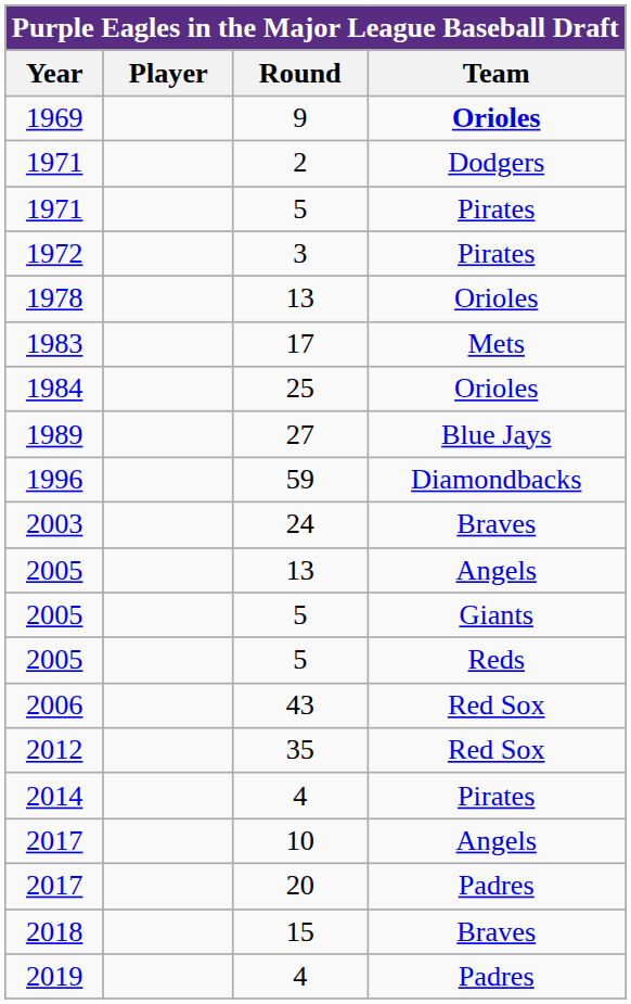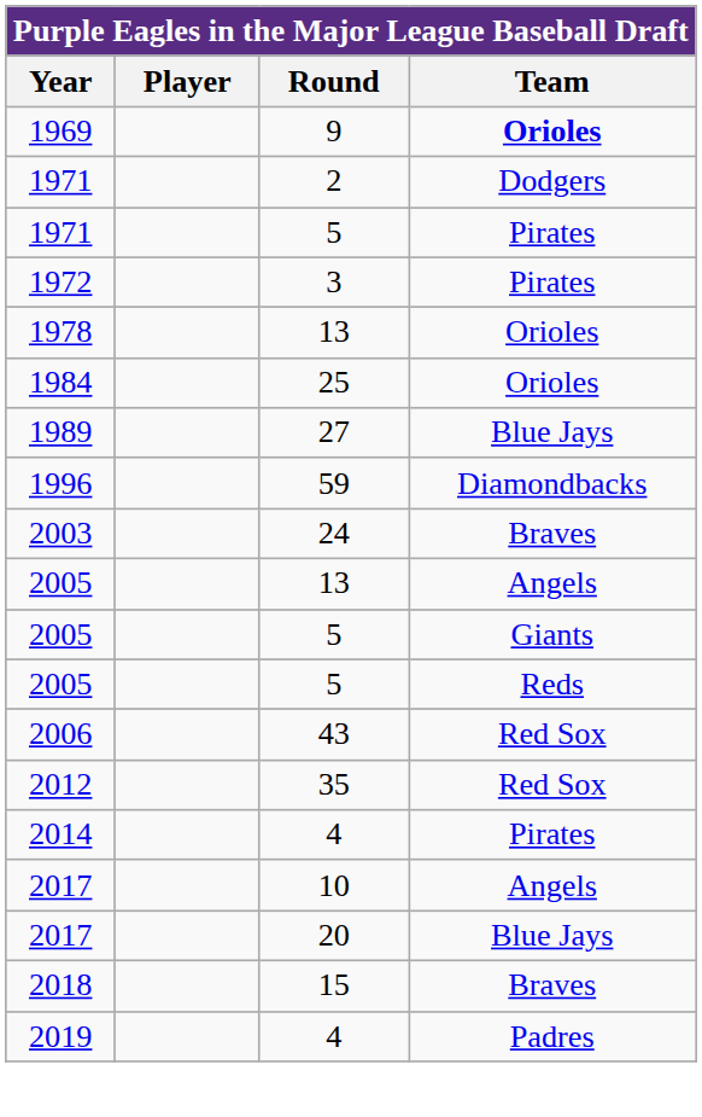 <table class="wikitable sortable collapsible collapsed" style="text-align:center">
 <tr>
 <th colspan=4 style="background:#582C83; color:#FFFFFF">Purple Eagles in the Major League Baseball Draft</th>
 </tr>
 <tr>
 <th>Year</th>
 <th>Player</th>
 <th>Round</th>
 <th>Team</th>
 </tr>
 <tr>
 <td><a href='#'>1969</a></td>
 <td></td>
 <td>9</td>
 <td><strong><a href='#'>Orioles</a></strong></td>
 </tr>
 <tr>
 <td><a href='#'>1971</a></td>
 <td></td>
 <td>2</td>
 <td><a href='#'>Dodgers</a></td>
 </tr>
 <tr>
 <td><a href='#'>1971</a></td>
 <td></td>
 <td>5</td>
 <td><a href='#'>Pirates</a></td>
 </tr>
 <tr>
 <td><a href='#'>1972</a></td>
 <td></td>
 <td>3</td>
 <td><a href='#'>Pirates</a></td>
 </tr>
 <tr>
 <td><a href='#'>1978</a></td>
 <td></td>
 <td>13</td>
 <td><a href='#'>Orioles</a></td>
-</tr>
-<tr>
-<td><a href='#'>1983</a></td>
-<td></td>
-<td>17</td>
-<td><a href='#'>Mets</a></td>
 </tr>
 <tr>
 <td><a href='#'>1984</a></td>
 <td></td>
 <td>25</td>
 <td><a href='#'>Orioles</a></td>
 </tr>
 <tr>
 <td><a href='#'>1989</a></td>
 <td></td>
 <td>27</td>
 <td><a href='#'>Blue Jays</a></td>
 </tr>
 <tr>
 <td><a href='#'>1996</a></td>
 <td></td>
 <td>59</td>
 <td><a href='#'>Diamondbacks</a></td>
 </tr>
 <tr>
 <td><a href='#'>2003</a></td>
 <td></td>
 <td>24</td>
 <td><a href='#'>Braves</a></td>
 </tr>
 <tr>
 <td><a href='#'>2005</a></td>
 <td></td>
 <td>13</td>
 <td><a href='#'>Angels</a></td>
 </tr>
 <tr>
 <td><a href='#'>2005</a></td>
 <td></td>
 <td>5</td>
 <td><a href='#'>Giants</a></td>
 </tr>
 <tr>
 <td><a href='#'>2005</a></td>
 <td></td>
 <td>5</td>
 <td><a href='#'>Reds</a></td>
 </tr>
 <tr>
 <td><a href='#'>2006</a></td>
 <td></td>
 <td>43</td>
 <td><a href='#'>Red Sox</a></td>
 </tr>
 <tr>
 <td><a href='#'>2012</a></td>
 <td></td>
 <td>35</td>
 <td><a href='#'>Red Sox</a></td>
 </tr>
 <tr>
 <td><a href='#'>2014</a></td>
 <td></td>
 <td>4</td>
 <td><a href='#'>Pirates</a></td>
 </tr>
 <tr>
 <td><a href='#'>2017</a></td>
 <td></td>
 <td>10</td>
 <td><a href='#'>Angels</a></td>
 </tr>
 <tr>
 <td><a href='#'>2017</a></td>
 <td></td>
 <td>20</td>
-<td><a href='#'>Padres</a></td>
+<td><a href='#'>Blue Jays</a></td>
 </tr>
 <tr>
 <td><a href='#'>2018</a></td>
 <td></td>
 <td>15</td>
 <td><a href='#'>Braves</a></td>
 </tr>
 <tr>
 <td><a href='#'>2019</a></td>
 <td></td>
 <td>4</td>
 <td><a href='#'>Padres</a></td>
 </tr>
 </table>
